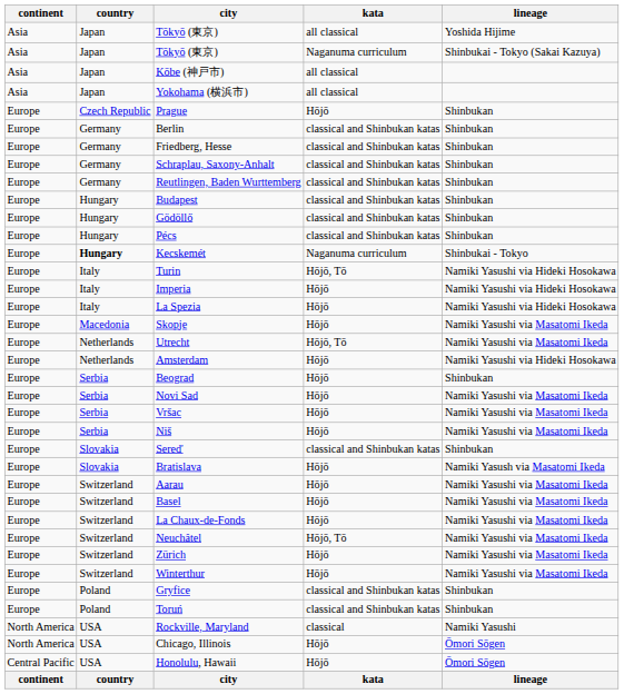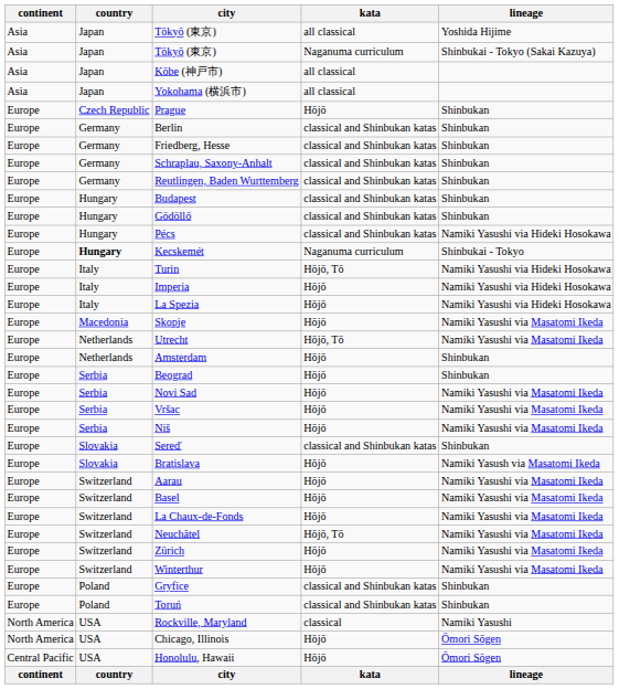 <table class="sortable wikitable" style="margin:1em auto;">
 <tr>
 <th>continent</th>
 <th>country</th>
 <th>city</th>
 <th>kata</th>
 <th>lineage</th>
 </tr>
 <tr>
 <td>Asia</td>
 <td> Japan</td>
 <td><a href='#'>Tōkyō</a> (東京)</td>
 <td>all classical</td>
 <td>Yoshida Hijime</td>
 </tr>
 <tr>
 <td>Asia</td>
 <td> Japan</td>
 <td><a href='#'>Tōkyō</a> (東京)</td>
 <td>Naganuma curriculum</td>
 <td>Shinbukai - Tokyo (Sakai Kazuya)</td>
 </tr>
 <tr>
 <td>Asia</td>
 <td> Japan</td>
 <td><a href='#'>Kōbe</a> (神戸市)</td>
 <td>all classical</td>
 <td></td>
 </tr>
 <tr>
 <td>Asia</td>
 <td> Japan</td>
 <td><a href='#'>Yokohama</a> (横浜市)</td>
 <td>all classical</td>
 <td></td>
 </tr>
 <tr>
 <td>Europe</td>
 <td> <a href='#'>Czech Republic</a></td>
 <td><a href='#'>Prague</a></td>
 <td>Hōjō</td>
 <td>Shinbukan</td>
 </tr>
 <tr>
 <td>Europe</td>
 <td> Germany</td>
 <td>Berlin</td>
 <td>classical and Shinbukan katas</td>
 <td>Shinbukan</td>
 </tr>
 <tr>
 <td>Europe</td>
 <td> Germany</td>
 <td>Friedberg, Hesse</td>
 <td>classical and Shinbukan katas</td>
 <td>Shinbukan</td>
 </tr>
 <tr>
 <td>Europe</td>
 <td> Germany</td>
 <td><a href='#'>Schraplau, Saxony-Anhalt</a></td>
 <td>classical and Shinbukan katas</td>
 <td>Shinbukan</td>
 </tr>
 <tr>
 <td>Europe</td>
 <td> Germany</td>
 <td><a href='#'>Reutlingen, Baden Wurttemberg</a></td>
 <td>classical and Shinbukan katas</td>
 <td>Shinbukan</td>
 </tr>
 <tr>
 <td>Europe</td>
 <td> Hungary</td>
 <td><a href='#'>Budapest</a></td>
 <td>classical and Shinbukan katas</td>
 <td>Shinbukan</td>
 </tr>
 <tr>
 <td>Europe</td>
 <td> Hungary</td>
 <td><a href='#'>Gödöllő</a></td>
 <td>classical and Shinbukan katas</td>
 <td>Shinbukan</td>
 </tr>
 <tr>
 <td>Europe</td>
 <td> Hungary</td>
 <td><a href='#'>Pécs</a></td>
 <td>classical and Shinbukan katas</td>
-<td>Shinbukan</td>
+<td>Namiki Yasushi via Hideki Hosokawa</td>
 </tr>
 <tr>
 <td>Europe</td>
 <td><strong> Hungary</strong></td>
 <td><a href='#'>Kecskemét</a></td>
 <td>Naganuma curriculum</td>
 <td>Shinbukai - Tokyo</td>
 </tr>
 <tr>
 <td>Europe</td>
 <td> Italy</td>
 <td><a href='#'>Turin</a></td>
 <td>Hōjō, Tō</td>
 <td>Namiki Yasushi via Hideki Hosokawa</td>
 </tr>
 <tr>
 <td>Europe</td>
 <td> Italy</td>
 <td><a href='#'>Imperia</a></td>
 <td>Hōjō</td>
 <td>Namiki Yasushi via Hideki Hosokawa</td>
 </tr>
 <tr>
 <td>Europe</td>
 <td> Italy</td>
 <td><a href='#'>La Spezia</a></td>
 <td>Hōjō</td>
 <td>Namiki Yasushi via Hideki Hosokawa</td>
 </tr>
 <tr>
 <td>Europe</td>
 <td> <a href='#'>Macedonia</a></td>
 <td><a href='#'>Skopje</a></td>
 <td>Hōjō</td>
 <td>Namiki Yasushi via <a href='#'>Masatomi Ikeda</a></td>
 </tr>
 <tr>
 <td>Europe</td>
 <td> Netherlands</td>
 <td><a href='#'>Utrecht</a></td>
 <td>Hōjō, Tō</td>
 <td>Namiki Yasushi via <a href='#'>Masatomi Ikeda</a></td>
 </tr>
 <tr>
 <td>Europe</td>
 <td> Netherlands</td>
 <td><a href='#'>Amsterdam</a></td>
 <td>Hōjō</td>
-<td>Namiki Yasushi via Hideki Hosokawa</td>
+<td>Shinbukan</td>
 </tr>
 <tr>
 <td>Europe</td>
 <td> <a href='#'>Serbia</a></td>
 <td><a href='#'>Beograd</a></td>
 <td>Hōjō</td>
 <td>Shinbukan</td>
 </tr>
 <tr>
 <td>Europe</td>
 <td> <a href='#'>Serbia</a></td>
 <td><a href='#'>Novi Sad</a></td>
 <td>Hōjō</td>
 <td>Namiki Yasushi via <a href='#'>Masatomi Ikeda</a></td>
 </tr>
 <tr>
 <td>Europe</td>
 <td> <a href='#'>Serbia</a></td>
 <td><a href='#'>Vršac</a></td>
 <td>Hōjō</td>
 <td>Namiki Yasushi via <a href='#'>Masatomi Ikeda</a></td>
 </tr>
 <tr>
 <td>Europe</td>
 <td> <a href='#'>Serbia</a></td>
 <td><a href='#'>Niš</a></td>
 <td>Hōjō</td>
 <td>Namiki Yasushi via <a href='#'>Masatomi Ikeda</a></td>
 </tr>
 <tr>
 <td>Europe</td>
 <td> <a href='#'>Slovakia</a></td>
 <td><a href='#'>Sereď</a></td>
 <td>classical and Shinbukan katas</td>
 <td>Shinbukan</td>
 </tr>
 <tr>
 <td>Europe</td>
 <td> <a href='#'>Slovakia</a></td>
 <td><a href='#'>Bratislava</a></td>
 <td>Hōjō</td>
 <td>Namiki Yasush via <a href='#'>Masatomi Ikeda</a></td>
 </tr>
 <tr>
 <td>Europe</td>
 <td> Switzerland</td>
 <td><a href='#'>Aarau</a></td>
 <td>Hōjō</td>
 <td>Namiki Yasushi via <a href='#'>Masatomi Ikeda</a></td>
 </tr>
 <tr>
 <td>Europe</td>
 <td> Switzerland</td>
 <td><a href='#'>Basel</a></td>
 <td>Hōjō</td>
 <td>Namiki Yasushi via <a href='#'>Masatomi Ikeda</a></td>
 </tr>
 <tr>
 <td>Europe</td>
 <td> Switzerland</td>
 <td><a href='#'>La Chaux-de-Fonds</a></td>
 <td>Hōjō</td>
 <td>Namiki Yasushi via <a href='#'>Masatomi Ikeda</a></td>
 </tr>
 <tr>
 <td>Europe</td>
 <td> Switzerland</td>
 <td><a href='#'>Neuchâtel</a></td>
 <td>Hōjō, Tō</td>
 <td>Namiki Yasushi via <a href='#'>Masatomi Ikeda</a></td>
 </tr>
 <tr>
 <td>Europe</td>
 <td> Switzerland</td>
 <td><a href='#'>Zürich</a></td>
 <td>Hōjō</td>
 <td>Namiki Yasushi via <a href='#'>Masatomi Ikeda</a></td>
 </tr>
 <tr>
 <td>Europe</td>
 <td> Switzerland</td>
 <td><a href='#'>Winterthur</a></td>
 <td>Hōjō</td>
 <td>Namiki Yasushi via <a href='#'>Masatomi Ikeda</a></td>
 </tr>
 <tr>
 <td>Europe</td>
 <td> Poland</td>
 <td><a href='#'>Gryfice</a></td>
 <td>classical and Shinbukan katas</td>
 <td>Shinbukan</td>
 </tr>
 <tr>
 <td>Europe</td>
 <td> Poland</td>
 <td><a href='#'>Toruń</a></td>
 <td>classical and Shinbukan katas</td>
 <td>Shinbukan</td>
 </tr>
 <tr>
 <td>North America</td>
 <td> USA</td>
 <td><a href='#'>Rockville, Maryland</a></td>
 <td>classical</td>
 <td>Namiki Yasushi</td>
 </tr>
 <tr>
 <td>North America</td>
 <td> USA</td>
 <td>Chicago, Illinois</td>
 <td>Hōjō</td>
 <td><a href='#'>Ōmori Sōgen</a></td>
 </tr>
 <tr>
 <td>Central Pacific</td>
 <td> USA</td>
 <td><a href='#'>Honolulu</a>, Hawaii</td>
 <td>Hōjō</td>
 <td><a href='#'>Ōmori Sōgen</a></td>
 </tr>
 <tr>
 <th>continent</th>
 <th>country</th>
 <th>city</th>
 <th>kata</th>
 <th>lineage</th>
 </tr>
 </table>
